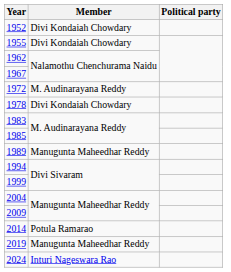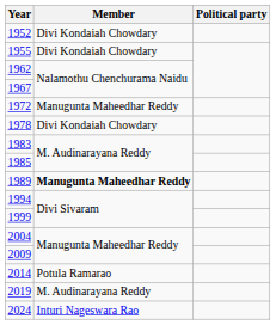 <table class="wikitable sortable">
 <tr>
 <th>Year</th>
 <th>Member</th>
 <th colspan="2">Political party</th>
 </tr>
 <tr>
 <td><a href='#'>1952</a></td>
 <td>Divi Kondaiah Chowdary</td>
 <td></td>
 </tr>
 <tr>
 <td><a href='#'>1955</a></td>
 <td>Divi Kondaiah Chowdary</td>
 </tr>
 <tr>
 <td><a href='#'>1962</a></td>
 <td rowspan=2>Nalamothu Chenchurama Naidu</td>
 </tr>
 <tr>
 <td><a href='#'>1967</a></td>
 </tr>
 <tr>
 <td><a href='#'>1972</a></td>
-<td>M. Audinarayana Reddy</td>
+<td>Manugunta Maheedhar Reddy</td>
 <td></td>
 </tr>
 <tr>
 <td><a href='#'>1978</a></td>
 <td>Divi Kondaiah Chowdary</td>
 <td></td>
 </tr>
 <tr>
 <td><a href='#'>1983</a></td>
 <td rowspan=2>M. Audinarayana Reddy</td>
 <td></td>
 </tr>
 <tr>
 <td><a href='#'>1985</a></td>
 <td></td>
 </tr>
 <tr>
 <td><a href='#'>1989</a></td>
-<td>Manugunta Maheedhar Reddy</td>
+<td><strong>Manugunta Maheedhar Reddy</strong></td>
 </tr>
 <tr>
 <td><a href='#'>1994</a></td>
 <td rowspan=2>Divi Sivaram</td>
 <td></td>
 </tr>
 <tr>
 <td><a href='#'>1999</a></td>
 </tr>
 <tr>
 <td><a href='#'>2004</a></td>
 <td rowspan=2>Manugunta Maheedhar Reddy</td>
 <td></td>
 </tr>
 <tr>
 <td><a href='#'>2009</a></td>
 </tr>
 <tr>
 <td><a href='#'>2014</a></td>
 <td>Potula Ramarao</td>
 <td></td>
 </tr>
 <tr>
 <td><a href='#'>2019</a></td>
-<td>Manugunta Maheedhar Reddy</td>
+<td>M. Audinarayana Reddy</td>
 </tr>
 <tr>
 <td><a href='#'>2024</a></td>
 <td><a href='#'>Inturi Nageswara Rao</a></td>
 <td></td>
 </tr>
 </table>
